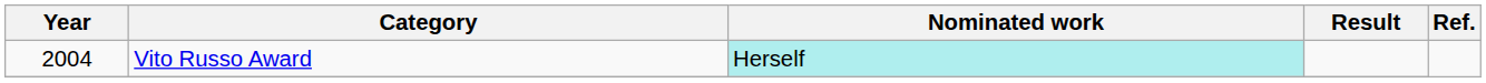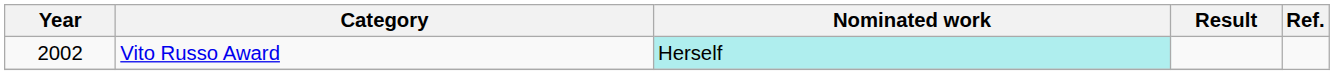 <table class=wikitable>
 <tr>
 <th scope="col" style="width:5em;">Year</th>
 <th scope="col" style="width:26em;">Category</th>
 <th scope="col" style="width:25em;">Nominated work</th>
 <th scope="col" style="width:5em;">Result</th>
 <th>Ref.</th>
 </tr>
 <tr>
-<td style="text-align:center;">2004</td>
+<td style="text-align:center;">2002</td>
 <td><a href='#'>Vito Russo Award</a></td>
 <td style="background: paleturquoise;">Herself</td>
 <td></td>
 </tr>
 <tr>
 </tr>
 </table>
